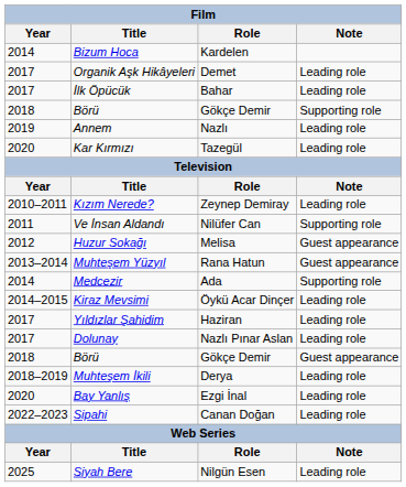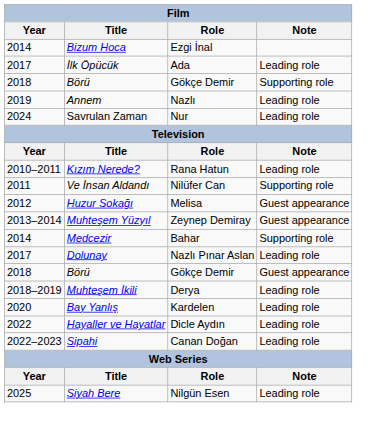 <table class="wikitable" style="font-size: 90%;">
 <tr>
 <th colspan="4" style="background:LightSteelBlue">Film</th>
 </tr>
 <tr>
 <th>Year</th>
 <th>Title</th>
 <th>Role</th>
 <th>Note</th>
 </tr>
 <tr>
 <td>2014</td>
 <td><em><a href='#'>Bizum Hoca</a></em></td>
-<td>Kardelen</td>
+<td>Ezgi İnal</td>
 <td></td>
 </tr>
 <tr>
 <td>2017</td>
-<td><em>Organik Aşk Hikâyeleri</em></td>
-<td>Demet</td>
-<td>Leading role</td>
-</tr>
-<tr>
-<td>2017</td>
 <td><em>İlk Öpücük</em></td>
-<td>Bahar</td>
+<td>Ada</td>
 <td>Leading role</td>
 </tr>
 <tr>
 <td>2018</td>
 <td><em>Börü</em></td>
 <td>Gökçe Demir</td>
 <td>Supporting role</td>
 </tr>
 <tr>
 <td>2019</td>
 <td><em>Annem</em></td>
 <td>Nazlı</td>
 <td>Leading role</td>
 </tr>
 <tr>
-<td>2020</td>
-<td><em>Kar Kırmızı</em></td>
-<td>Tazegül</td>
+<td>2024</td>
+<td>Savrulan Zaman</td>
+<td>Nur</td>
 <td>Leading role</td>
 </tr>
 <tr>
 <th colspan="4" style="background:LightSteelBlue">Television</th>
 </tr>
 <tr>
 <th>Year</th>
 <th>Title</th>
 <th>Role</th>
 <th>Note</th>
 </tr>
 <tr>
 <td>2010–2011</td>
 <td><em><a href='#'>Kızım Nerede?</a></em></td>
-<td>Zeynep Demiray</td>
+<td>Rana Hatun</td>
 <td>Leading role</td>
 </tr>
 <tr>
 <td>2011</td>
 <td><em>Ve İnsan Aldandı</em></td>
 <td>Nilüfer Can</td>
 <td>Supporting role</td>
 </tr>
 <tr>
 <td>2012</td>
 <td><em><a href='#'>Huzur Sokağı</a></em></td>
 <td>Melisa</td>
 <td>Guest appearance</td>
 </tr>
 <tr>
 <td>2013–2014</td>
 <td><em><a href='#'>Muhteşem Yüzyıl</a></em></td>
-<td>Rana Hatun</td>
+<td>Zeynep Demiray</td>
 <td>Guest appearance</td>
 </tr>
 <tr>
 <td>2014</td>
 <td><em><a href='#'>Medcezir</a></em></td>
-<td>Ada</td>
+<td>Bahar</td>
 <td>Supporting role</td>
-</tr>
-<tr>
-<td>2014–2015</td>
-<td><em><a href='#'>Kiraz Mevsimi</a></em></td>
-<td>Öykü Acar Dinçer</td>
-<td>Leading role</td>
-</tr>
-<tr>
-<td>2017</td>
-<td><em><a href='#'>Yıldızlar Şahidim</a></em></td>
-<td>Haziran</td>
-<td>Leading role</td>
 </tr>
 <tr>
 <td>2017</td>
 <td><em><a href='#'>Dolunay</a></em></td>
 <td>Nazlı Pınar Aslan</td>
 <td>Leading role</td>
 </tr>
 <tr>
 <td>2018</td>
 <td><em>Börü</em></td>
 <td>Gökçe Demir</td>
 <td>Guest appearance</td>
 </tr>
 <tr>
 <td>2018–2019</td>
 <td><em><a href='#'>Muhteşem İkili</a></em></td>
 <td>Derya</td>
 <td>Leading role</td>
 </tr>
 <tr>
 <td>2020</td>
 <td><em><a href='#'>Bay Yanlış</a></em></td>
-<td>Ezgi İnal</td>
+<td>Kardelen</td>
+<td>Leading role</td>
+</tr>
+<tr>
+<td>2022</td>
+<td><em><a href='#'>Hayaller ve Hayatlar</a></em></td>
+<td>Dicle Aydın</td>
 <td>Leading role</td>
 </tr>
 <tr>
 <td>2022–2023</td>
 <td><em><a href='#'>Sipahi</a></em></td>
 <td>Canan Doğan</td>
 <td>Leading role</td>
 </tr>
 <tr>
 <th colspan="4" style="background:LightSteelBlue">Web Series</th>
 </tr>
 <tr>
 <th>Year</th>
 <th>Title</th>
 <th>Role</th>
 <th>Note</th>
 </tr>
 <tr>
 <td>2025</td>
 <td><a href='#'><em>Siyah Bere</em></a></td>
 <td>Nilgün Esen</td>
 <td>Leading role</td>
 </tr>
 </table>
